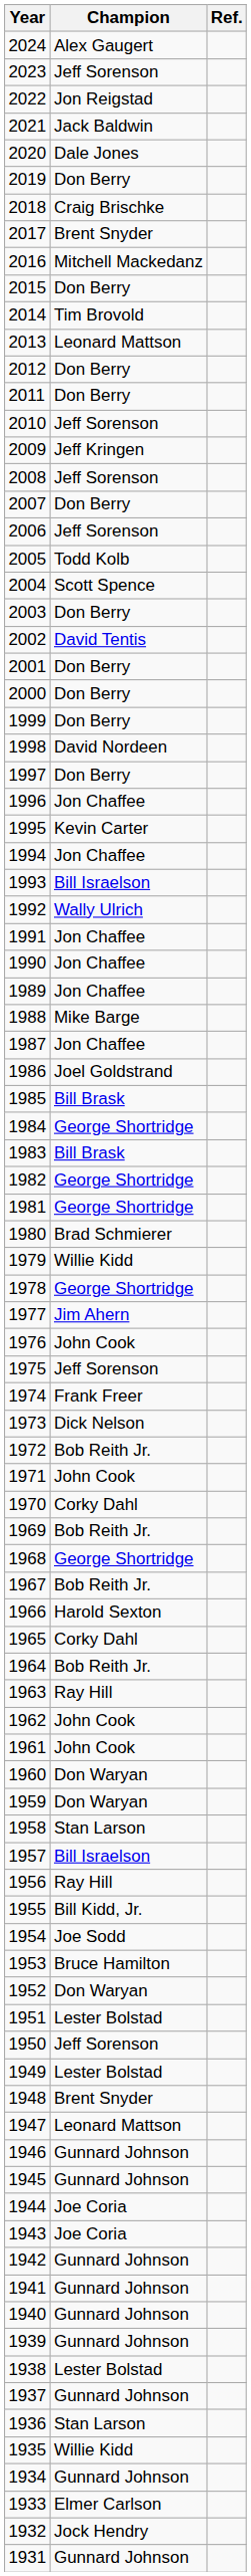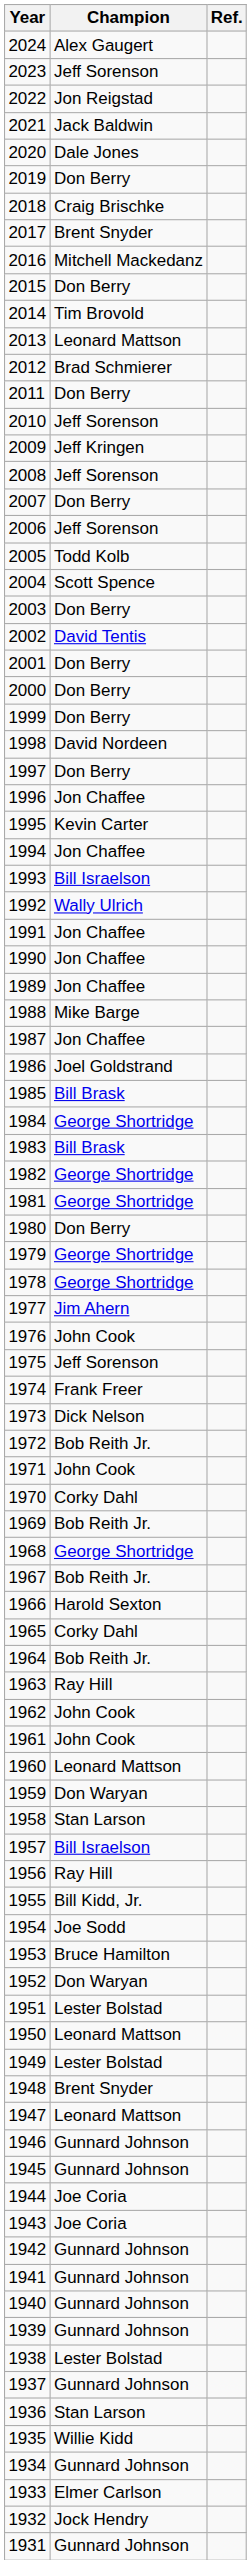 <table class="wikitable">
 <tr>
 <th>Year</th>
 <th>Champion</th>
 <th>Ref.</th>
 </tr>
 <tr>
 <td>2024</td>
 <td>Alex Gaugert</td>
 <td></td>
 </tr>
 <tr>
 <td>2023</td>
 <td>Jeff Sorenson</td>
 <td></td>
 </tr>
 <tr>
 <td>2022</td>
 <td>Jon Reigstad</td>
 <td></td>
 </tr>
 <tr>
 <td>2021</td>
 <td>Jack Baldwin</td>
 <td></td>
 </tr>
 <tr>
 <td>2020</td>
 <td>Dale Jones</td>
 <td></td>
 </tr>
 <tr>
 <td>2019</td>
 <td>Don Berry</td>
 <td></td>
 </tr>
 <tr>
 <td>2018</td>
 <td>Craig Brischke</td>
 <td></td>
 </tr>
 <tr>
 <td>2017</td>
 <td>Brent Snyder</td>
 <td></td>
 </tr>
 <tr>
 <td>2016</td>
 <td>Mitchell Mackedanz</td>
 <td></td>
 </tr>
 <tr>
 <td>2015</td>
 <td>Don Berry</td>
 <td></td>
 </tr>
 <tr>
 <td>2014</td>
 <td>Tim Brovold</td>
 <td></td>
 </tr>
 <tr>
 <td>2013</td>
 <td>Leonard Mattson</td>
 <td></td>
 </tr>
 <tr>
 <td>2012</td>
-<td>Don Berry</td>
+<td>Brad Schmierer</td>
 <td></td>
 </tr>
 <tr>
 <td>2011</td>
 <td>Don Berry</td>
 <td></td>
 </tr>
 <tr>
 <td>2010</td>
 <td>Jeff Sorenson</td>
 <td></td>
 </tr>
 <tr>
 <td>2009</td>
 <td>Jeff Kringen</td>
 <td></td>
 </tr>
 <tr>
 <td>2008</td>
 <td>Jeff Sorenson</td>
 <td></td>
 </tr>
 <tr>
 <td>2007</td>
 <td>Don Berry</td>
 <td></td>
 </tr>
 <tr>
 <td>2006</td>
 <td>Jeff Sorenson</td>
 <td></td>
 </tr>
 <tr>
 <td>2005</td>
 <td>Todd Kolb</td>
 <td></td>
 </tr>
 <tr>
 <td>2004</td>
 <td>Scott Spence</td>
 <td></td>
 </tr>
 <tr>
 <td>2003</td>
 <td>Don Berry</td>
 <td></td>
 </tr>
 <tr>
 <td>2002</td>
 <td><a href='#'>David Tentis</a></td>
 <td></td>
 </tr>
 <tr>
 <td>2001</td>
 <td>Don Berry</td>
 <td></td>
 </tr>
 <tr>
 <td>2000</td>
 <td>Don Berry</td>
 <td></td>
 </tr>
 <tr>
 <td>1999</td>
 <td>Don Berry</td>
 <td></td>
 </tr>
 <tr>
 <td>1998</td>
 <td>David Nordeen</td>
 <td></td>
 </tr>
 <tr>
 <td>1997</td>
 <td>Don Berry</td>
 <td></td>
 </tr>
 <tr>
 <td>1996</td>
 <td>Jon Chaffee</td>
 <td></td>
 </tr>
 <tr>
 <td>1995</td>
 <td>Kevin Carter</td>
 <td></td>
 </tr>
 <tr>
 <td>1994</td>
 <td>Jon Chaffee</td>
 <td></td>
 </tr>
 <tr>
 <td>1993</td>
 <td><a href='#'>Bill Israelson</a></td>
 <td></td>
 </tr>
 <tr>
 <td>1992</td>
 <td><a href='#'>Wally Ulrich</a></td>
 <td></td>
 </tr>
 <tr>
 <td>1991</td>
 <td>Jon Chaffee</td>
 <td></td>
 </tr>
 <tr>
 <td>1990</td>
 <td>Jon Chaffee</td>
 <td></td>
 </tr>
 <tr>
 <td>1989</td>
 <td>Jon Chaffee</td>
 <td></td>
 </tr>
 <tr>
 <td>1988</td>
 <td>Mike Barge</td>
 <td></td>
 </tr>
 <tr>
 <td>1987</td>
 <td>Jon Chaffee</td>
 <td></td>
 </tr>
 <tr>
 <td>1986</td>
 <td>Joel Goldstrand</td>
 <td></td>
 </tr>
 <tr>
 <td>1985</td>
 <td><a href='#'>Bill Brask</a></td>
 <td></td>
 </tr>
 <tr>
 <td>1984</td>
 <td><a href='#'>George Shortridge</a></td>
 <td></td>
 </tr>
 <tr>
 <td>1983</td>
 <td><a href='#'>Bill Brask</a></td>
 <td></td>
 </tr>
 <tr>
 <td>1982</td>
 <td><a href='#'>George Shortridge</a></td>
 <td></td>
 </tr>
 <tr>
 <td>1981</td>
 <td><a href='#'>George Shortridge</a></td>
 <td></td>
 </tr>
 <tr>
 <td>1980</td>
-<td>Brad Schmierer</td>
+<td>Don Berry</td>
 <td></td>
 </tr>
 <tr>
 <td>1979</td>
-<td>Willie Kidd</td>
+<td><a href='#'>George Shortridge</a></td>
 <td></td>
 </tr>
 <tr>
 <td>1978</td>
 <td><a href='#'>George Shortridge</a></td>
 <td></td>
 </tr>
 <tr>
 <td>1977</td>
 <td><a href='#'>Jim Ahern</a></td>
 <td></td>
 </tr>
 <tr>
 <td>1976</td>
 <td>John Cook</td>
 <td></td>
 </tr>
 <tr>
 <td>1975</td>
 <td>Jeff Sorenson</td>
 <td></td>
 </tr>
 <tr>
 <td>1974</td>
 <td>Frank Freer</td>
 <td></td>
 </tr>
 <tr>
 <td>1973</td>
 <td>Dick Nelson</td>
 <td></td>
 </tr>
 <tr>
 <td>1972</td>
 <td>Bob Reith Jr.</td>
 <td></td>
 </tr>
 <tr>
 <td>1971</td>
 <td>John Cook</td>
 <td></td>
 </tr>
 <tr>
 <td>1970</td>
 <td>Corky Dahl</td>
 <td></td>
 </tr>
 <tr>
 <td>1969</td>
 <td>Bob Reith Jr.</td>
 <td></td>
 </tr>
 <tr>
 <td>1968</td>
 <td><a href='#'>George Shortridge</a></td>
 <td></td>
 </tr>
 <tr>
 <td>1967</td>
 <td>Bob Reith Jr.</td>
 <td></td>
 </tr>
 <tr>
 <td>1966</td>
 <td>Harold Sexton</td>
 <td></td>
 </tr>
 <tr>
 <td>1965</td>
 <td>Corky Dahl</td>
 <td></td>
 </tr>
 <tr>
 <td>1964</td>
 <td>Bob Reith Jr.</td>
 <td></td>
 </tr>
 <tr>
 <td>1963</td>
 <td>Ray Hill</td>
 <td></td>
 </tr>
 <tr>
 <td>1962</td>
 <td>John Cook</td>
 <td></td>
 </tr>
 <tr>
 <td>1961</td>
 <td>John Cook</td>
 <td></td>
 </tr>
 <tr>
 <td>1960</td>
-<td>Don Waryan</td>
+<td>Leonard Mattson</td>
 <td></td>
 </tr>
 <tr>
 <td>1959</td>
 <td>Don Waryan</td>
 <td></td>
 </tr>
 <tr>
 <td>1958</td>
 <td>Stan Larson</td>
 <td></td>
 </tr>
 <tr>
 <td>1957</td>
 <td><a href='#'>Bill Israelson</a></td>
 <td></td>
 </tr>
 <tr>
 <td>1956</td>
 <td>Ray Hill</td>
 <td></td>
 </tr>
 <tr>
 <td>1955</td>
 <td>Bill Kidd, Jr.</td>
 <td></td>
 </tr>
 <tr>
 <td>1954</td>
 <td>Joe Sodd</td>
 <td></td>
 </tr>
 <tr>
 <td>1953</td>
 <td>Bruce Hamilton</td>
 <td></td>
 </tr>
 <tr>
 <td>1952</td>
 <td>Don Waryan</td>
 <td></td>
 </tr>
 <tr>
 <td>1951</td>
 <td>Lester Bolstad</td>
 <td></td>
 </tr>
 <tr>
 <td>1950</td>
-<td>Jeff Sorenson</td>
+<td>Leonard Mattson</td>
 <td></td>
 </tr>
 <tr>
 <td>1949</td>
 <td>Lester Bolstad</td>
 <td></td>
 </tr>
 <tr>
 <td>1948</td>
 <td>Brent Snyder</td>
 <td></td>
 </tr>
 <tr>
 <td>1947</td>
 <td>Leonard Mattson</td>
 <td></td>
 </tr>
 <tr>
 <td>1946</td>
 <td>Gunnard Johnson</td>
 <td></td>
 </tr>
 <tr>
 <td>1945</td>
 <td>Gunnard Johnson</td>
 <td></td>
 </tr>
 <tr>
 <td>1944</td>
 <td>Joe Coria</td>
 <td></td>
 </tr>
 <tr>
 <td>1943</td>
 <td>Joe Coria</td>
 <td></td>
 </tr>
 <tr>
 <td>1942</td>
 <td>Gunnard Johnson</td>
 <td></td>
 </tr>
 <tr>
 <td>1941</td>
 <td>Gunnard Johnson</td>
 <td></td>
 </tr>
 <tr>
 <td>1940</td>
 <td>Gunnard Johnson</td>
 <td></td>
 </tr>
 <tr>
 <td>1939</td>
 <td>Gunnard Johnson</td>
 <td></td>
 </tr>
 <tr>
 <td>1938</td>
 <td>Lester Bolstad</td>
 <td></td>
 </tr>
 <tr>
 <td>1937</td>
 <td>Gunnard Johnson</td>
 <td></td>
 </tr>
 <tr>
 <td>1936</td>
 <td>Stan Larson</td>
 <td></td>
 </tr>
 <tr>
 <td>1935</td>
 <td>Willie Kidd</td>
 <td></td>
 </tr>
 <tr>
 <td>1934</td>
 <td>Gunnard Johnson</td>
 <td></td>
 </tr>
 <tr>
 <td>1933</td>
 <td>Elmer Carlson</td>
 <td></td>
 </tr>
 <tr>
 <td>1932</td>
 <td>Jock Hendry</td>
 <td></td>
 </tr>
 <tr>
 <td>1931</td>
 <td>Gunnard Johnson</td>
 <td></td>
 </tr>
 </table>
